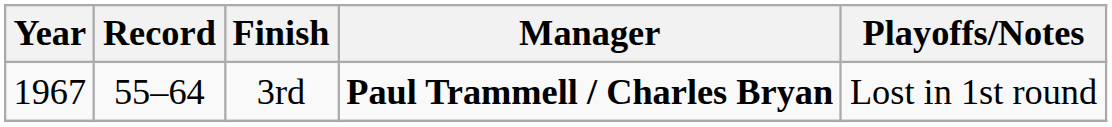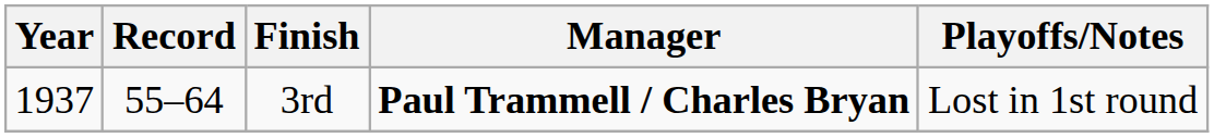 <table class="wikitable" style="text-align:center">
 <tr>
 <th>Year</th>
 <th>Record</th>
 <th>Finish</th>
 <th>Manager</th>
 <th>Playoffs/Notes</th>
 </tr>
 <tr>
-<td>1967</td>
+<td>1937</td>
 <td>55–64</td>
 <td>3rd</td>
 <td><strong>Paul Trammell / Charles Bryan</strong></td>
 <td>Lost in 1st round</td>
 </tr>
 <tr>
 </tr>
 </table>
